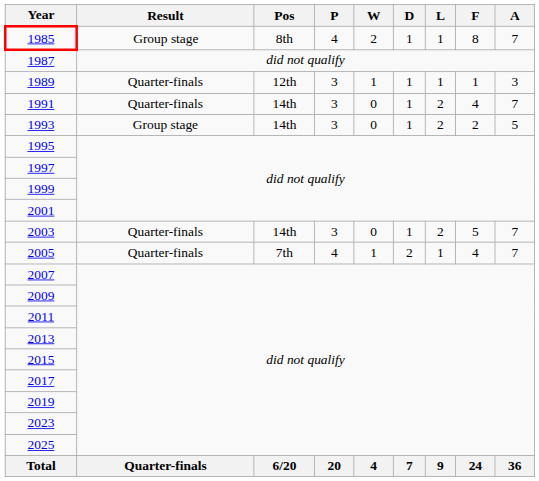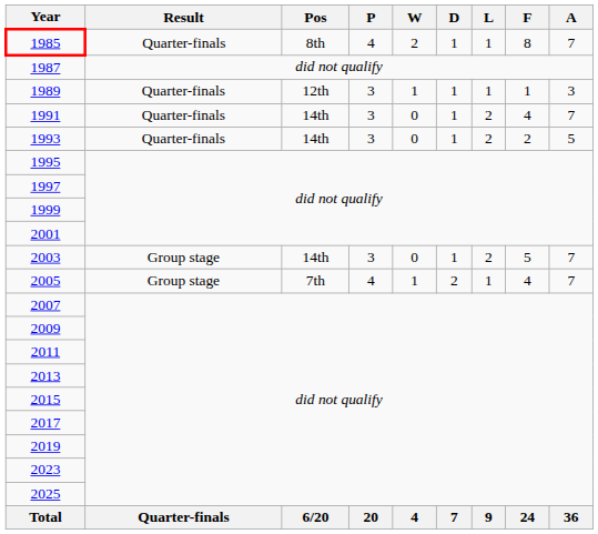 <table width=50%  class="wikitable" style="text-align: center;">
 <tr>
 <th>Year</th>
 <th>Result</th>
 <th>Pos</th>
 <th>P</th>
 <th>W</th>
 <th>D</th>
 <th>L</th>
 <th>F</th>
 <th>A</th>
 </tr>
 <tr>
 <td style="border: 3px solid red"> <a href='#'>1985</a></td>
-<td>Group stage</td>
+<td>Quarter-finals</td>
 <td>8th</td>
 <td>4</td>
 <td>2</td>
 <td>1</td>
 <td>1</td>
 <td>8</td>
 <td>7</td>
 </tr>
 <tr>
 <td> <a href='#'>1987</a></td>
 <td colspan=8><em>did not qualify</em></td>
 </tr>
 <tr>
 <td> <a href='#'>1989</a></td>
 <td>Quarter-finals</td>
 <td>12th</td>
 <td>3</td>
 <td>1</td>
 <td>1</td>
 <td>1</td>
 <td>1</td>
 <td>3</td>
 </tr>
 <tr>
 <td> <a href='#'>1991</a></td>
 <td>Quarter-finals</td>
 <td>14th</td>
 <td>3</td>
 <td>0</td>
 <td>1</td>
 <td>2</td>
 <td>4</td>
 <td>7</td>
 </tr>
 <tr>
 <td> <a href='#'>1993</a></td>
-<td>Group stage</td>
+<td>Quarter-finals</td>
 <td>14th</td>
 <td>3</td>
 <td>0</td>
 <td>1</td>
 <td>2</td>
 <td>2</td>
 <td>5</td>
 </tr>
 <tr>
 <td> <a href='#'>1995</a></td>
 <td colspan="9" rowspan="4"><em>did not qualify</em></td>
 </tr>
 <tr>
 <td> <a href='#'>1997</a></td>
 </tr>
 <tr>
 <td> <a href='#'>1999</a></td>
 </tr>
 <tr>
 <td> <a href='#'>2001</a></td>
 </tr>
 <tr>
 <td> <a href='#'>2003</a></td>
-<td>Quarter-finals</td>
+<td>Group stage</td>
 <td>14th</td>
 <td>3</td>
 <td>0</td>
 <td>1</td>
 <td>2</td>
 <td>5</td>
 <td>7</td>
 </tr>
 <tr>
 <td> <a href='#'>2005</a></td>
-<td>Quarter-finals</td>
+<td>Group stage</td>
 <td>7th</td>
 <td>4</td>
 <td>1</td>
 <td>2</td>
 <td>1</td>
 <td>4</td>
 <td>7</td>
 </tr>
 <tr>
 <td> <a href='#'>2007</a></td>
 <td colspan="10" rowspan="9"><em>did not qualify</em></td>
 </tr>
 <tr>
 <td> <a href='#'>2009</a></td>
 </tr>
 <tr>
 <td> <a href='#'>2011</a></td>
 </tr>
 <tr>
 <td> <a href='#'>2013</a></td>
 </tr>
 <tr>
 <td> <a href='#'>2015</a></td>
 </tr>
 <tr>
 <td> <a href='#'>2017</a></td>
 </tr>
 <tr>
 <td> <a href='#'>2019</a></td>
 </tr>
 <tr>
 <td> <a href='#'>2023</a></td>
 </tr>
 <tr>
 <td> <a href='#'>2025</a></td>
 </tr>
 <tr>
 <th><strong>Total</strong></th>
 <th><strong>Quarter-finals</strong></th>
 <th>6/20</th>
 <th>20</th>
 <th>4</th>
 <th>7</th>
 <th>9</th>
 <th>24</th>
 <th>36</th>
 </tr>
 </table>
